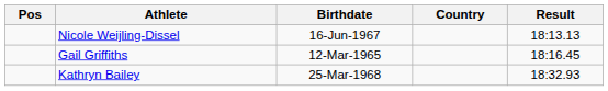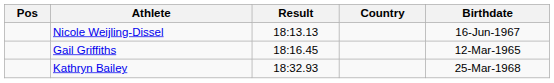 <table class="wikitable"  style="text-align:center; width:60%;">
 <tr>
 <th>Pos</th>
 <th>Athlete</th>
+<th>Result</th>
+<th>Country</th>
 <th>Birthdate</th>
-<th>Country</th>
-<th>Result</th>
 </tr>
 <tr>
 <td align=center></td>
 <td align=left><a href='#'>Nicole Weijling-Dissel</a></td>
+<td>18:13.13</td>
+<td align=left></td>
 <td>16-Jun-1967</td>
-<td align=left></td>
-<td>18:13.13</td>
 </tr>
 <tr>
 <td align=center></td>
 <td align=left><a href='#'>Gail Griffiths</a></td>
+<td>18:16.45</td>
+<td align=left></td>
 <td>12-Mar-1965</td>
-<td align=left></td>
-<td>18:16.45</td>
 </tr>
 <tr>
 <td align=center></td>
 <td align=left><a href='#'>Kathryn Bailey</a></td>
+<td>18:32.93</td>
+<td align=left></td>
 <td>25-Mar-1968</td>
-<td align=left></td>
-<td>18:32.93</td>
 </tr>
 </table>
